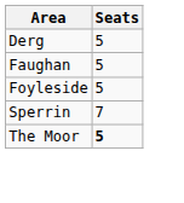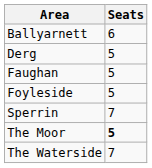 <table class="wikitable">
 <tr>
 <th>Area</th>
 <th>Seats</th>
+</tr>
+<tr>
+<td>Ballyarnett</td>
+<td>6</td>
 </tr>
 <tr>
 <td>Derg</td>
 <td>5</td>
 </tr>
 <tr>
 <td>Faughan</td>
 <td>5</td>
 </tr>
 <tr>
 <td>Foyleside</td>
 <td>5</td>
 </tr>
 <tr>
 <td>Sperrin</td>
 <td>7</td>
 </tr>
 <tr>
 <td>The Moor</td>
 <td><strong>5</strong></td>
 </tr>
+<tr>
+<td>The Waterside</td>
+<td>7</td>
+</tr>
 </table>
